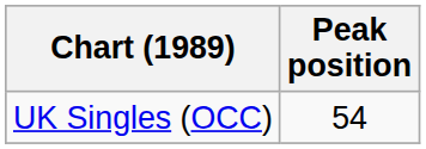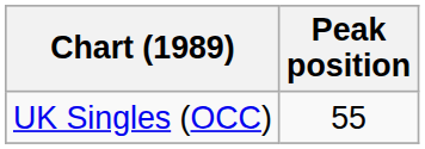 <table class="wikitable">
 <tr>
 <th align="left">Chart (1989)</th>
 <th style="text-align:center;">Peak<br>position</th>
 </tr>
 <tr>
 <td align="left"><a href='#'>UK Singles</a> (<a href='#'>OCC</a>)</td>
-<td style="text-align:center;">54</td>
+<td style="text-align:center;">55</td>
 </tr>
 </table>
